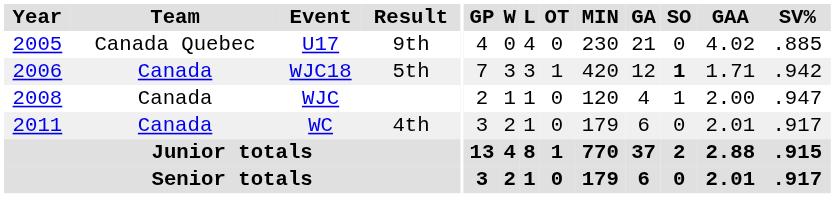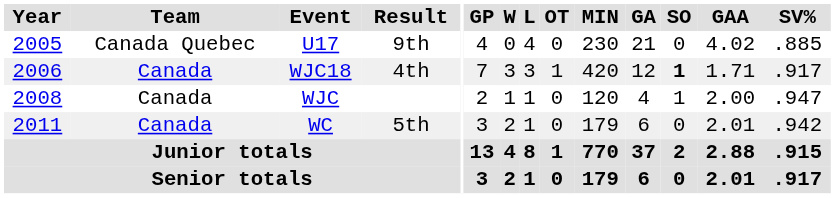 <table border="0" cellpadding="1" cellspacing="0" ID="Table3" style="text-align:center; width:40em">
 <tr ALIGN="center" bgcolor="#e0e0e0">
 <th>Year</th>
 <th>Team</th>
 <th>Event</th>
 <th>Result</th>
 <th rowspan="99" bgcolor="#ffffff"></th>
 <th>GP</th>
 <th>W</th>
 <th>L</th>
 <th>OT</th>
 <th>MIN</th>
 <th>GA</th>
 <th>SO</th>
 <th>GAA</th>
 <th>SV%</th>
 </tr>
 <tr>
 <td><a href='#'>2005</a></td>
 <td>Canada Quebec</td>
 <td><a href='#'>U17</a></td>
 <td>9th</td>
 <td>4</td>
 <td>0</td>
 <td>4</td>
 <td>0</td>
 <td>230</td>
 <td>21</td>
 <td>0</td>
 <td>4.02</td>
 <td>.885</td>
 </tr>
 <tr ALIGN="center"   bgcolor="#f0f0f0">
 <td><a href='#'>2006</a></td>
 <td><a href='#'>Canada</a></td>
 <td><a href='#'>WJC18</a></td>
-<td>5th</td>
+<td>4th</td>
 <td>7</td>
 <td>3</td>
 <td>3</td>
 <td>1</td>
 <td>420</td>
 <td>12</td>
 <td><strong>1</strong></td>
 <td>1.71</td>
-<td>.942</td>
+<td>.917</td>
 </tr>
 <tr>
 <td><a href='#'>2008</a></td>
 <td>Canada</td>
 <td><a href='#'>WJC</a></td>
 <td></td>
 <td>2</td>
 <td>1</td>
 <td>1</td>
 <td>0</td>
 <td>120</td>
 <td>4</td>
 <td>1</td>
 <td>2.00</td>
 <td>.947</td>
 </tr>
 <tr bgcolor="#f0f0f0">
 <td><a href='#'>2011</a></td>
 <td><a href='#'>Canada</a></td>
 <td><a href='#'>WC</a></td>
-<td>4th</td>
+<td>5th</td>
 <td>3</td>
 <td>2</td>
 <td>1</td>
 <td>0</td>
 <td>179</td>
 <td>6</td>
 <td>0</td>
 <td>2.01</td>
-<td>.917</td>
+<td>.942</td>
 </tr>
 <tr ALIGN="center" bgcolor="#e0e0e0">
 <th colspan=4>Junior totals</th>
 <th>13</th>
 <th>4</th>
 <th>8</th>
 <th>1</th>
 <th>770</th>
 <th>37</th>
 <th>2</th>
 <th>2.88</th>
 <th>.915</th>
 </tr>
 <tr ALIGN="center" bgcolor="#e0e0e0">
 <th colspan=4>Senior totals</th>
 <th>3</th>
 <th>2</th>
 <th>1</th>
 <th>0</th>
 <th>179</th>
 <th>6</th>
 <th>0</th>
 <th>2.01</th>
 <th>.917</th>
 </tr>
 </table>
